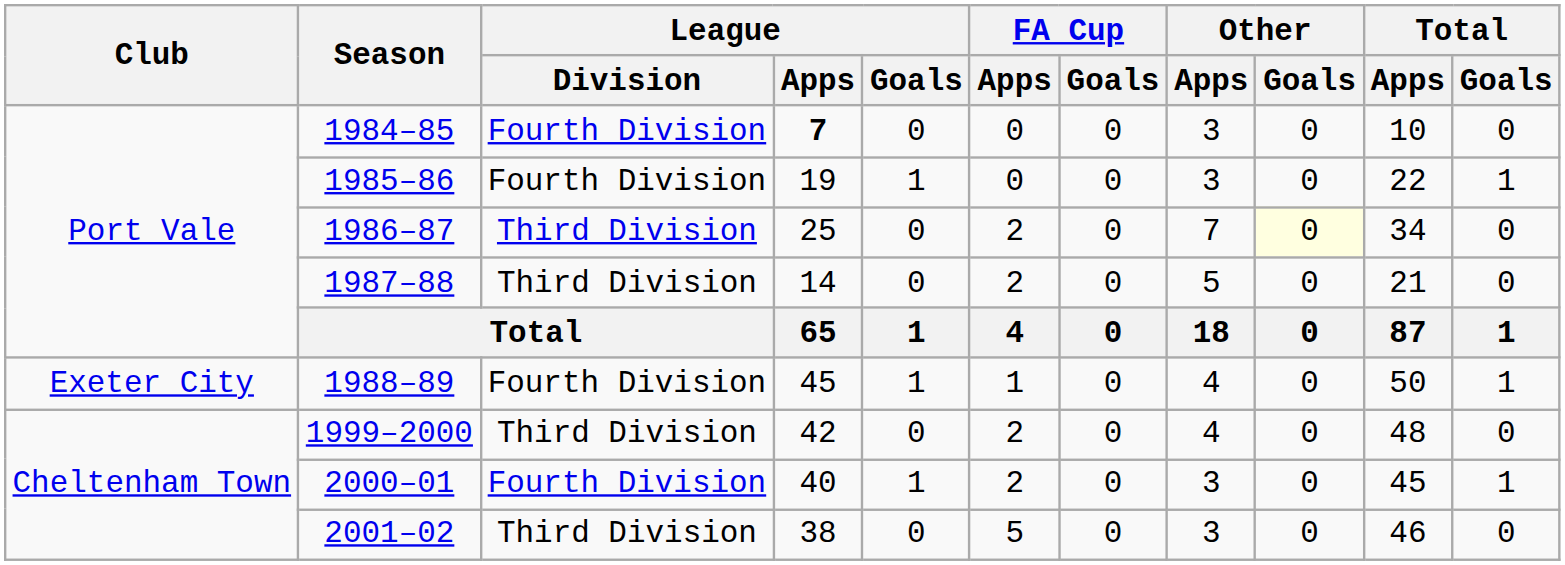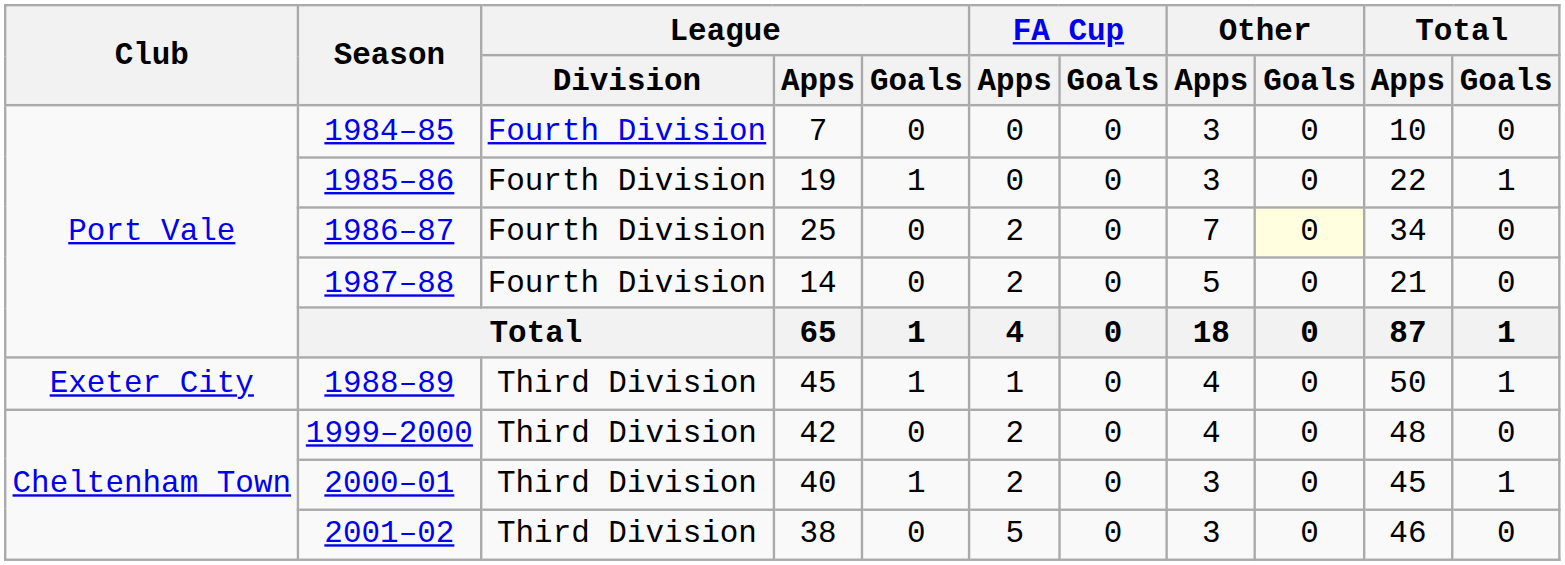 <table class="wikitable" style="text-align:center">
 <tr>
 <th rowspan="2">Club</th>
 <th rowspan="2">Season</th>
 <th colspan="3">League</th>
 <th colspan="2"><a href='#'>FA Cup</a></th>
 <th colspan="2">Other</th>
 <th colspan="2">Total</th>
 </tr>
 <tr>
 <th>Division</th>
 <th>Apps</th>
 <th>Goals</th>
 <th>Apps</th>
 <th>Goals</th>
 <th>Apps</th>
 <th>Goals</th>
 <th>Apps</th>
 <th>Goals</th>
 </tr>
 <tr>
 <td rowspan="5"><a href='#'>Port Vale</a></td>
 <td><a href='#'>1984–85</a></td>
 <td><a href='#'>Fourth Division</a></td>
-<td><strong>7</strong></td>
+<td>7</td>
 <td>0</td>
 <td>0</td>
 <td>0</td>
 <td>3</td>
 <td>0</td>
 <td>10</td>
 <td>0</td>
 </tr>
 <tr>
 <td><a href='#'>1985–86</a></td>
 <td>Fourth Division</td>
 <td>19</td>
 <td>1</td>
 <td>0</td>
 <td>0</td>
 <td>3</td>
 <td>0</td>
 <td>22</td>
 <td>1</td>
 </tr>
 <tr>
 <td><a href='#'>1986–87</a></td>
-<td><a href='#'>Third Division</a></td>
+<td>Fourth Division</td>
 <td>25</td>
 <td>0</td>
 <td>2</td>
 <td>0</td>
 <td>7</td>
 <td style="background: lightyellow;">0</td>
 <td>34</td>
 <td>0</td>
 </tr>
 <tr>
 <td><a href='#'>1987–88</a></td>
-<td>Third Division</td>
+<td>Fourth Division</td>
 <td>14</td>
 <td>0</td>
 <td>2</td>
 <td>0</td>
 <td>5</td>
 <td>0</td>
 <td>21</td>
 <td>0</td>
 </tr>
 <tr>
 <th colspan="2">Total</th>
 <th>65</th>
 <th>1</th>
 <th>4</th>
 <th>0</th>
 <th>18</th>
 <th>0</th>
 <th>87</th>
 <th>1</th>
 </tr>
 <tr>
 <td><a href='#'>Exeter City</a></td>
 <td><a href='#'>1988–89</a></td>
-<td>Fourth Division</td>
+<td>Third Division</td>
 <td>45</td>
 <td>1</td>
 <td>1</td>
 <td>0</td>
 <td>4</td>
 <td>0</td>
 <td>50</td>
 <td>1</td>
 </tr>
 <tr>
 <td rowspan="3"><a href='#'>Cheltenham Town</a></td>
 <td><a href='#'>1999–2000</a></td>
 <td>Third Division</td>
 <td>42</td>
 <td>0</td>
 <td>2</td>
 <td>0</td>
 <td>4</td>
 <td>0</td>
 <td>48</td>
 <td>0</td>
 </tr>
 <tr>
 <td><a href='#'>2000–01</a></td>
-<td><a href='#'>Fourth Division</a></td>
+<td>Third Division</td>
 <td>40</td>
 <td>1</td>
 <td>2</td>
 <td>0</td>
 <td>3</td>
 <td>0</td>
 <td>45</td>
 <td>1</td>
 </tr>
 <tr>
 <td><a href='#'>2001–02</a></td>
 <td>Third Division</td>
 <td>38</td>
 <td>0</td>
 <td>5</td>
 <td>0</td>
 <td>3</td>
 <td>0</td>
 <td>46</td>
 <td>0</td>
 </tr>
 </table>
